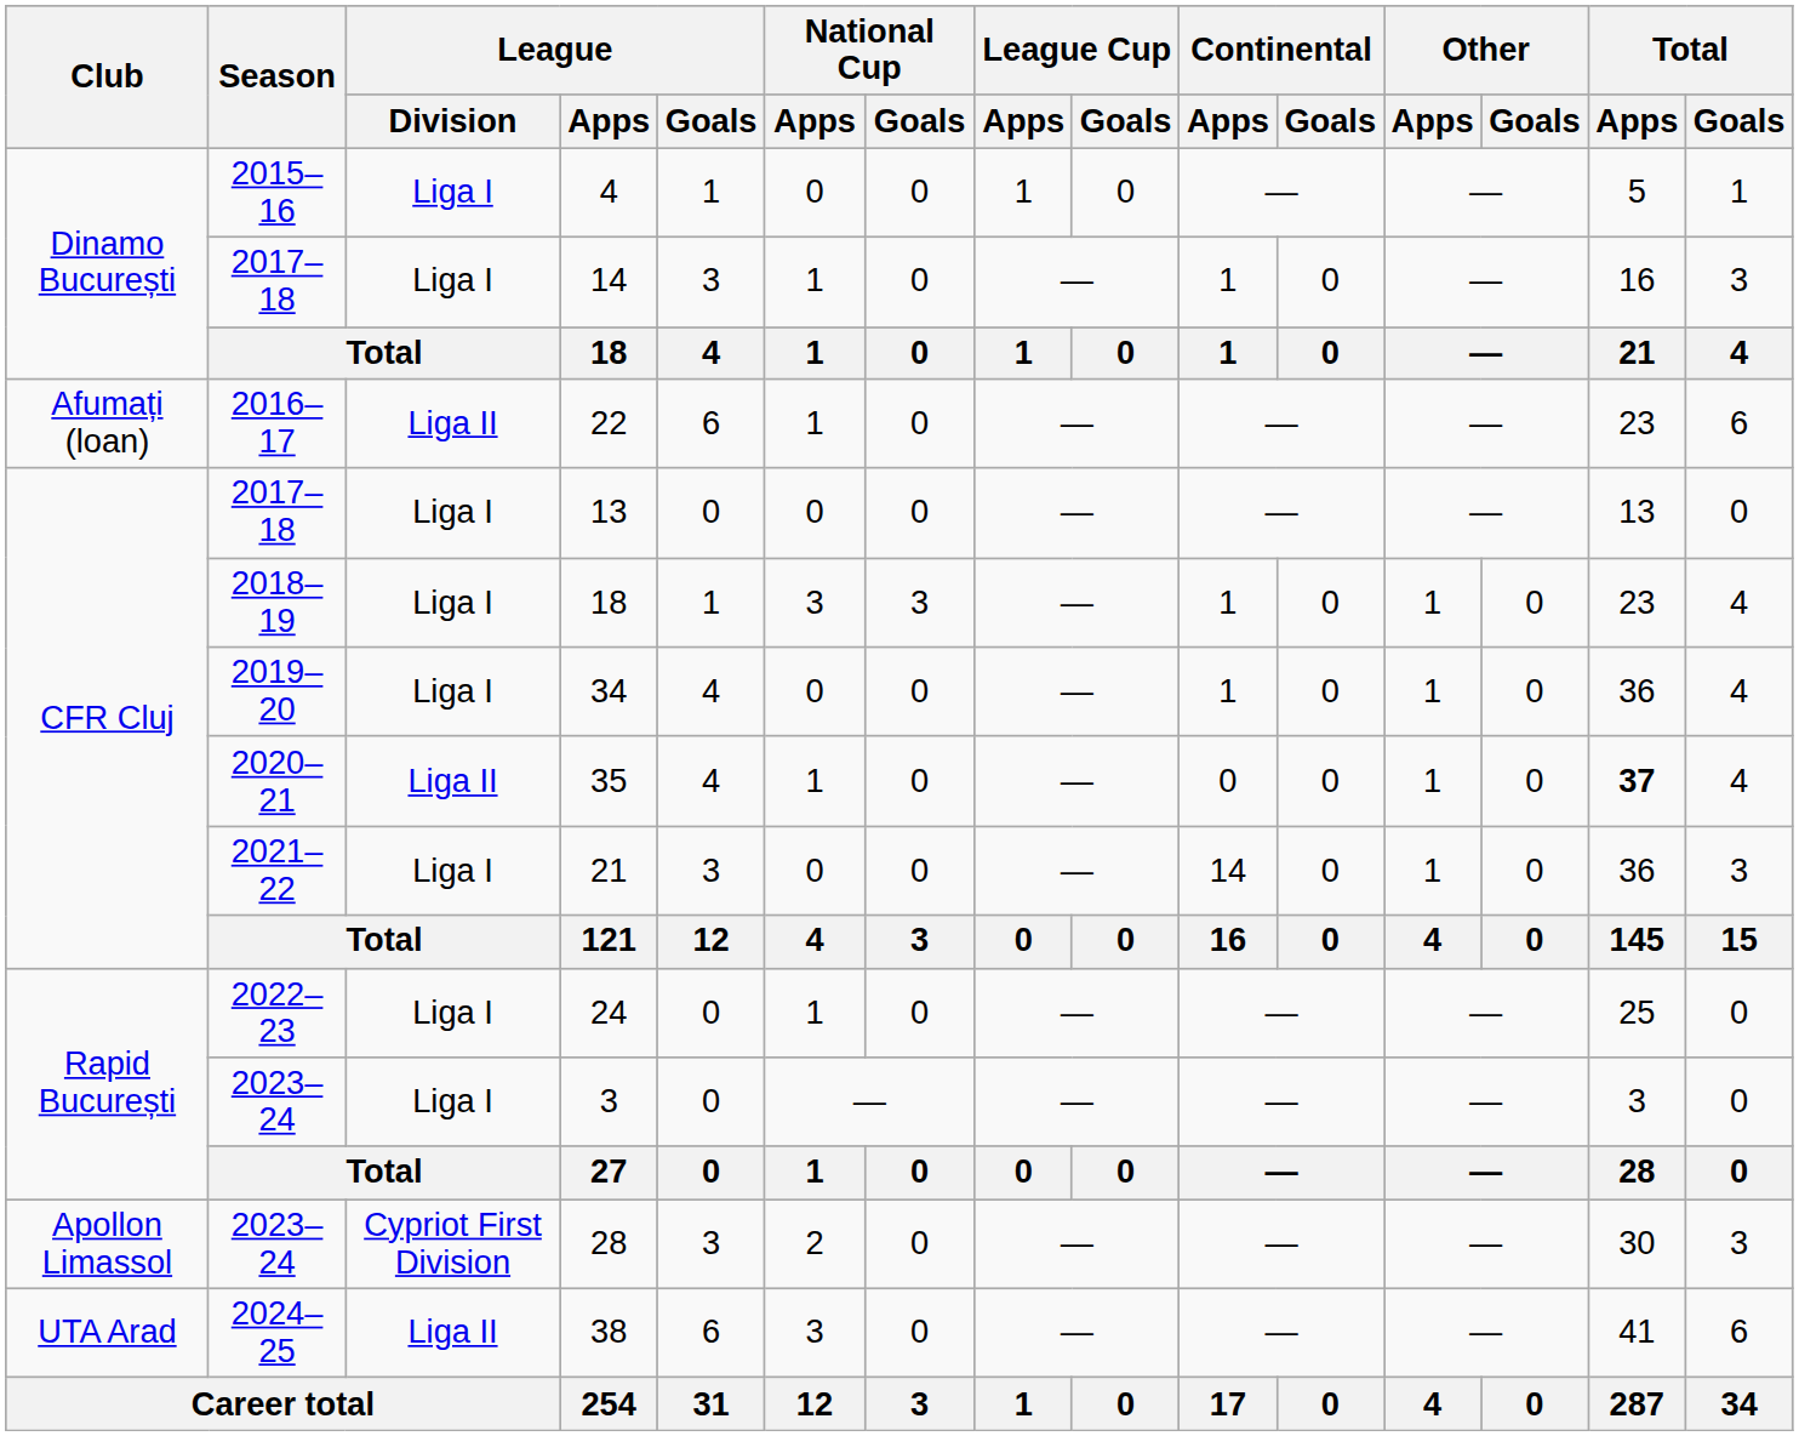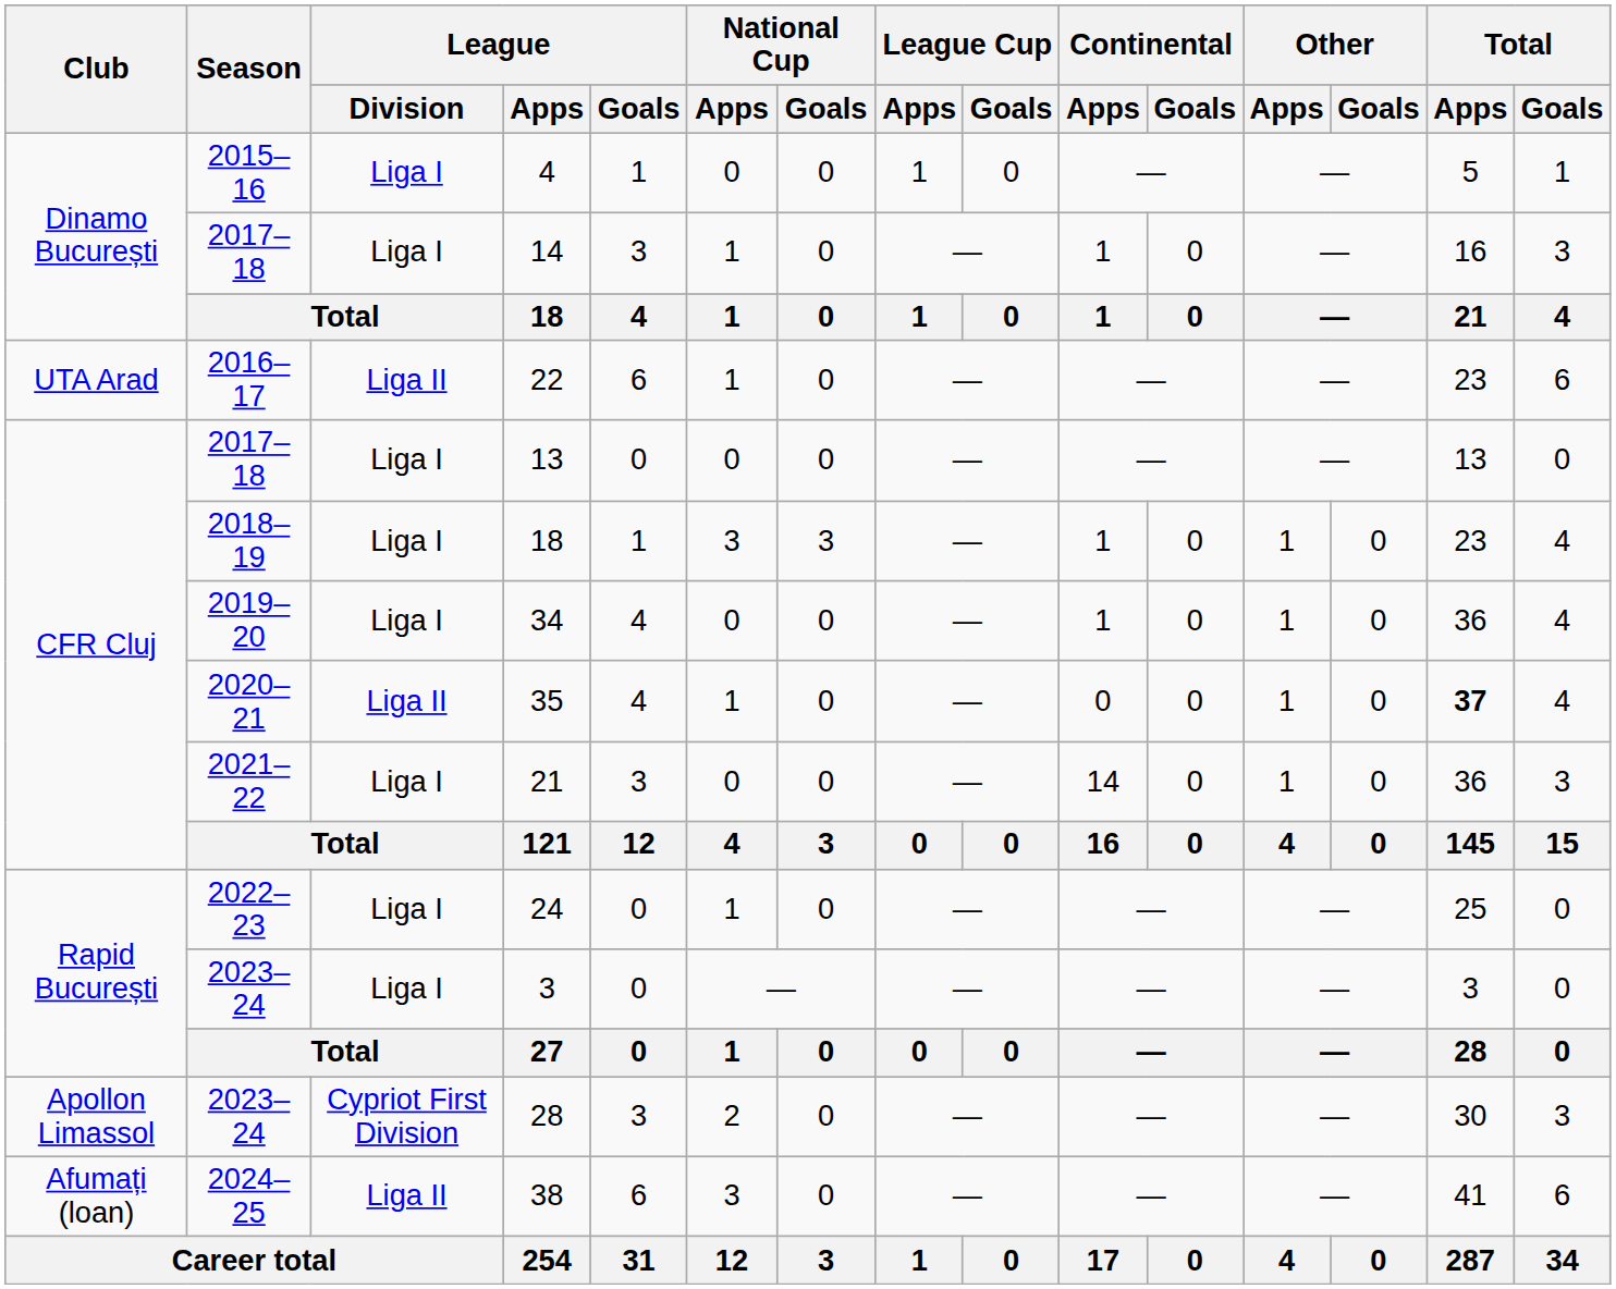 <table class="wikitable" style="text-align:center">
 <tr>
 <th rowspan="2">Club</th>
 <th rowspan="2">Season</th>
 <th colspan="3">League</th>
 <th colspan="2">National Cup</th>
 <th colspan="2">League Cup</th>
 <th colspan="2">Continental</th>
 <th colspan="2">Other</th>
 <th colspan="3">Total</th>
 </tr>
 <tr>
 <th>Division</th>
 <th>Apps</th>
 <th>Goals</th>
 <th>Apps</th>
 <th>Goals</th>
 <th>Apps</th>
 <th>Goals</th>
 <th>Apps</th>
 <th>Goals</th>
 <th>Apps</th>
 <th>Goals</th>
 <th>Apps</th>
 <th>Goals</th>
 </tr>
 <tr>
 <td rowspan="3"><a href='#'>Dinamo București</a></td>
 <td><a href='#'>2015–16</a></td>
 <td><a href='#'>Liga I</a></td>
 <td>4</td>
 <td>1</td>
 <td>0</td>
 <td>0</td>
 <td>1</td>
 <td>0</td>
 <td colspan="2">—</td>
 <td colspan="2">—</td>
 <td>5</td>
 <td>1</td>
 </tr>
 <tr>
 <td><a href='#'>2017–18</a></td>
 <td>Liga I</td>
 <td>14</td>
 <td>3</td>
 <td>1</td>
 <td>0</td>
 <td colspan="2">—</td>
 <td>1</td>
 <td>0</td>
 <td colspan="2">—</td>
 <td>16</td>
 <td>3</td>
 </tr>
 <tr>
 <th colspan="2">Total</th>
 <th>18</th>
 <th>4</th>
 <th>1</th>
 <th>0</th>
 <th>1</th>
 <th>0</th>
 <th>1</th>
 <th>0</th>
 <th colspan="2">—</th>
 <th>21</th>
 <th>4</th>
 </tr>
 <tr>
-<td rowspan="1"><a href='#'>Afumați</a> (loan)</td>
+<td><a href='#'>UTA Arad</a></td>
 <td><a href='#'>2016–17</a></td>
 <td><a href='#'>Liga II</a></td>
 <td>22</td>
 <td>6</td>
 <td>1</td>
 <td>0</td>
 <td rowspan=1 colspan="2">—</td>
 <td rowspan=1 colspan="2">—</td>
 <td rowspan=1 colspan="2">—</td>
 <td>23</td>
 <td>6</td>
 </tr>
 <tr>
 <td rowspan="6"><a href='#'>CFR Cluj</a></td>
 <td><a href='#'>2017–18</a></td>
 <td>Liga I</td>
 <td>13</td>
 <td>0</td>
 <td>0</td>
 <td>0</td>
 <td colspan="2">—</td>
 <td colspan="2">—</td>
 <td colspan="2">—</td>
 <td>13</td>
 <td>0</td>
 </tr>
 <tr>
 <td><a href='#'>2018–19</a></td>
 <td>Liga I</td>
 <td>18</td>
 <td>1</td>
 <td>3</td>
 <td>3</td>
 <td colspan="2">—</td>
 <td>1</td>
 <td>0</td>
 <td>1</td>
 <td>0</td>
 <td>23</td>
 <td>4</td>
 </tr>
 <tr>
 <td><a href='#'>2019–20</a></td>
 <td>Liga I</td>
 <td>34</td>
 <td>4</td>
 <td>0</td>
 <td>0</td>
 <td colspan="2">—</td>
 <td>1</td>
 <td>0</td>
 <td>1</td>
 <td>0</td>
 <td>36</td>
 <td>4</td>
 </tr>
 <tr>
 <td><a href='#'>2020–21</a></td>
 <td><a href='#'>Liga II</a></td>
 <td>35</td>
 <td>4</td>
 <td>1</td>
 <td>0</td>
 <td colspan="2">—</td>
 <td>0</td>
 <td>0</td>
 <td>1</td>
 <td>0</td>
 <td><strong>37</strong></td>
 <td>4</td>
 </tr>
 <tr>
 <td><a href='#'>2021–22</a></td>
 <td>Liga I</td>
 <td>21</td>
 <td>3</td>
 <td>0</td>
 <td>0</td>
 <td colspan="2">—</td>
 <td>14</td>
 <td>0</td>
 <td>1</td>
 <td>0</td>
 <td>36</td>
 <td>3</td>
 </tr>
 <tr>
 <th colspan="2">Total</th>
 <th>121</th>
 <th>12</th>
 <th>4</th>
 <th>3</th>
 <th>0</th>
 <th>0</th>
 <th>16</th>
 <th>0</th>
 <th>4</th>
 <th>0</th>
 <th>145</th>
 <th>15</th>
 </tr>
 <tr>
 <td rowspan="3"><a href='#'>Rapid București</a></td>
 <td><a href='#'>2022–23</a></td>
 <td>Liga I</td>
 <td>24</td>
 <td>0</td>
 <td>1</td>
 <td>0</td>
 <td rowspan=1 colspan="2">—</td>
 <td rowspan=1 colspan="2">—</td>
 <td rowspan=1 colspan="2">—</td>
 <td>25</td>
 <td>0</td>
 </tr>
 <tr>
 <td><a href='#'>2023–24</a></td>
 <td>Liga I</td>
 <td>3</td>
 <td>0</td>
 <td rowspan=1 colspan="2">—</td>
 <td rowspan=1 colspan="2">—</td>
 <td rowspan=1 colspan="2">—</td>
 <td rowspan=1 colspan="2">—</td>
 <td>3</td>
 <td>0</td>
 </tr>
 <tr>
 <th colspan="2">Total</th>
 <th>27</th>
 <th>0</th>
 <th>1</th>
 <th>0</th>
 <th>0</th>
 <th>0</th>
 <th colspan="2">—</th>
 <th colspan="2">—</th>
 <th>28</th>
 <th>0</th>
 </tr>
 <tr>
 <td><a href='#'>Apollon Limassol</a></td>
 <td><a href='#'>2023–24</a></td>
 <td><a href='#'>Cypriot First Division</a></td>
 <td>28</td>
 <td>3</td>
 <td>2</td>
 <td>0</td>
 <td rowspan=1 colspan="2">—</td>
 <td rowspan=1 colspan="2">—</td>
 <td rowspan=1 colspan="2">—</td>
 <td>30</td>
 <td>3</td>
 </tr>
 <tr>
-<td><a href='#'>UTA Arad</a></td>
+<td rowspan="1"><a href='#'>Afumați</a> (loan)</td>
 <td><a href='#'>2024–25</a></td>
 <td><a href='#'>Liga II</a></td>
 <td>38</td>
 <td>6</td>
 <td>3</td>
 <td>0</td>
 <td rowspan=1 colspan="2">—</td>
 <td rowspan=1 colspan="2">—</td>
 <td rowspan=1 colspan="2">—</td>
 <td>41</td>
 <td>6</td>
 </tr>
 <tr>
 <th colspan="3">Career total</th>
 <th>254</th>
 <th>31</th>
 <th>12</th>
 <th>3</th>
 <th>1</th>
 <th>0</th>
 <th>17</th>
 <th>0</th>
 <th>4</th>
 <th>0</th>
 <th>287</th>
 <th>34</th>
 </tr>
 </table>
